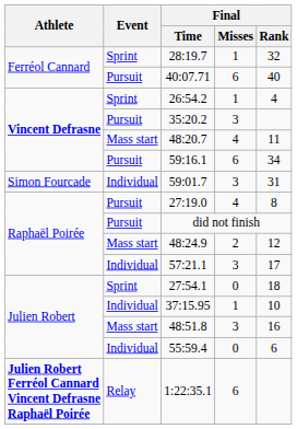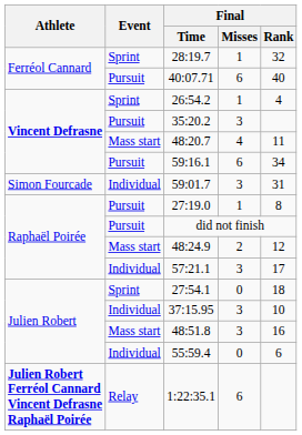 <table class="wikitable" style="font-size:90%">
 <tr>
 <th rowspan="2">Athlete</th>
 <th rowspan="2">Event</th>
 <th colspan="3">Final</th>
 </tr>
 <tr>
 <th>Time</th>
 <th>Misses</th>
 <th>Rank</th>
 </tr>
 <tr>
 <td rowspan=2><a href='#'>Ferréol Cannard</a></td>
 <td><a href='#'>Sprint</a></td>
 <td align="center">28:19.7</td>
 <td align="center">1</td>
 <td align="center">32</td>
 </tr>
 <tr>
 <td><a href='#'>Pursuit</a></td>
 <td align="center">40:07.71</td>
 <td align="center">6</td>
 <td align="center">40</td>
 </tr>
 <tr>
 <td rowspan=4><strong><a href='#'>Vincent Defrasne</a></strong></td>
 <td><a href='#'>Sprint</a></td>
 <td align="center">26:54.2</td>
 <td align="center">1</td>
 <td align="center">4</td>
 </tr>
 <tr>
 <td><a href='#'>Pursuit</a></td>
 <td align="center">35:20.2</td>
 <td align="center">3</td>
 <td align="center"></td>
 </tr>
 <tr>
 <td><a href='#'>Mass start</a></td>
 <td align="center">48:20.7</td>
 <td align="center">4</td>
 <td align="center">11</td>
 </tr>
 <tr>
 <td><a href='#'>Pursuit</a></td>
 <td align="center">59:16.1</td>
 <td align="center">6</td>
 <td align="center">34</td>
 </tr>
 <tr>
 <td><a href='#'>Simon Fourcade</a></td>
 <td><a href='#'>Individual</a></td>
 <td align="center">59:01.7</td>
 <td align="center">3</td>
 <td align="center">31</td>
 </tr>
 <tr>
 <td rowspan=4><a href='#'>Raphaël Poirée</a></td>
 <td><a href='#'>Pursuit</a></td>
 <td align="center">27:19.0</td>
-<td align="center">4</td>
+<td align="center">1</td>
 <td align="center">8</td>
 </tr>
 <tr>
 <td><a href='#'>Pursuit</a></td>
 <td colspan=3 align="center">did not finish</td>
 </tr>
 <tr>
 <td><a href='#'>Mass start</a></td>
 <td align="center">48:24.9</td>
 <td align="center">2</td>
 <td align="center">12</td>
 </tr>
 <tr>
 <td><a href='#'>Individual</a></td>
 <td align="center">57:21.1</td>
 <td align="center">3</td>
 <td align="center">17</td>
 </tr>
 <tr>
 <td rowspan=4><a href='#'>Julien Robert</a></td>
 <td><a href='#'>Sprint</a></td>
 <td align="center">27:54.1</td>
 <td align="center">0</td>
 <td align="center">18</td>
 </tr>
 <tr>
 <td><a href='#'>Individual</a></td>
 <td align="center">37:15.95</td>
-<td align="center">1</td>
+<td align="center">3</td>
 <td align="center">10</td>
 </tr>
 <tr>
 <td><a href='#'>Mass start</a></td>
 <td align="center">48:51.8</td>
 <td align="center">3</td>
 <td align="center">16</td>
 </tr>
 <tr>
 <td><a href='#'>Individual</a></td>
 <td align="center">55:59.4</td>
 <td align="center">0</td>
 <td align="center">6</td>
 </tr>
 <tr>
 <td><strong><a href='#'>Julien Robert</a><br><a href='#'>Ferréol Cannard</a><br><a href='#'>Vincent Defrasne</a><br><a href='#'>Raphaël Poirée</a></strong></td>
 <td><a href='#'>Relay</a></td>
 <td align="center">1:22:35.1</td>
 <td align="center">6</td>
 <td align="center"></td>
 </tr>
 </table>
